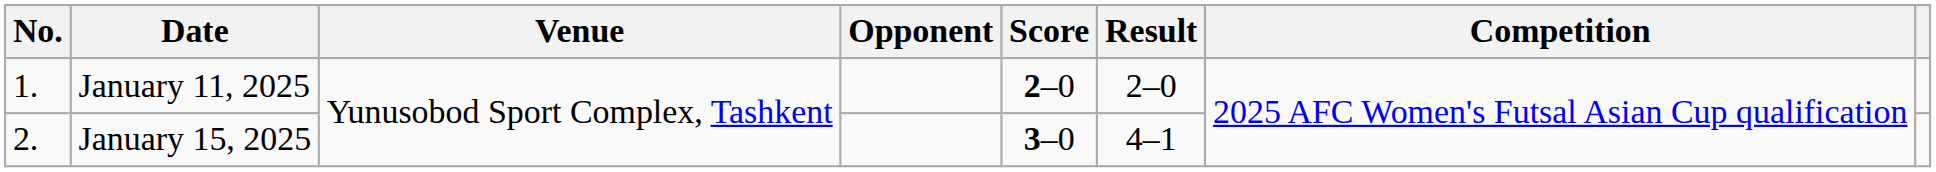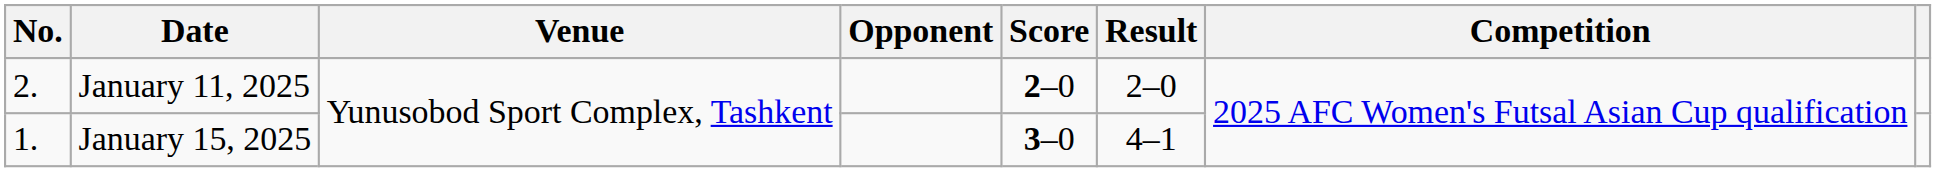 <table class="wikitable">
 <tr>
 <th>No.</th>
 <th>Date</th>
 <th>Venue</th>
 <th>Opponent</th>
 <th>Score</th>
 <th>Result</th>
 <th>Competition</th>
 <th></th>
 </tr>
 <tr>
-<td>1.</td>
+<td>2.</td>
 <td>January 11, 2025</td>
 <td rowspan=2>Yunusobod Sport Complex, <a href='#'>Tashkent</a></td>
 <td></td>
 <td align=center><strong>2</strong>–0</td>
 <td align=center>2–0</td>
 <td rowspan=2><a href='#'>2025 AFC Women's Futsal Asian Cup qualification</a></td>
 <td></td>
 </tr>
 <tr>
-<td>2.</td>
+<td>1.</td>
 <td>January 15, 2025</td>
 <td></td>
 <td align=center><strong>3</strong>–0</td>
 <td align=center>4–1</td>
 <td></td>
 </tr>
 </table>
